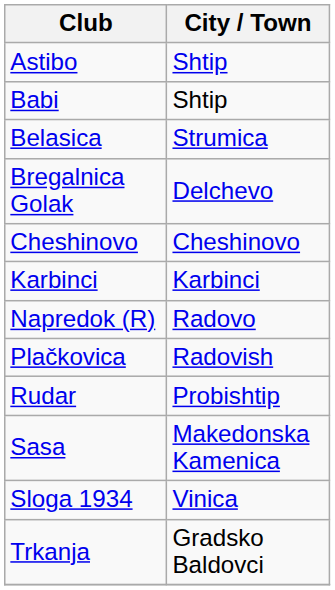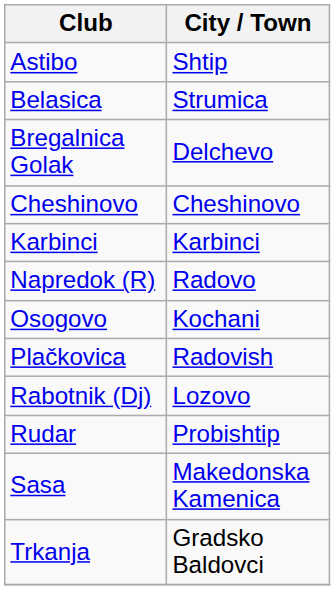 <table class="wikitable sortable">
 <tr>
 <th width="100px">Club</th>
 <th width="100px">City / Town</th>
 </tr>
 <tr>
 <td><a href='#'>Astibo</a></td>
 <td><a href='#'>Shtip</a></td>
-</tr>
-<tr>
-<td><a href='#'>Babi</a></td>
-<td>Shtip</td>
 </tr>
 <tr>
 <td><a href='#'>Belasica</a></td>
 <td><a href='#'>Strumica</a></td>
 </tr>
 <tr>
 <td><a href='#'>Bregalnica Golak</a></td>
 <td><a href='#'>Delchevo</a></td>
 </tr>
 <tr>
 <td><a href='#'>Cheshinovo</a></td>
 <td><a href='#'>Cheshinovo</a></td>
 </tr>
 <tr>
 <td><a href='#'>Karbinci</a></td>
 <td><a href='#'>Karbinci</a></td>
 </tr>
 <tr>
 <td><a href='#'>Napredok (R)</a></td>
 <td><a href='#'>Radovo</a></td>
 </tr>
 <tr>
+<td><a href='#'>Osogovo</a></td>
+<td><a href='#'>Kochani</a></td>
+</tr>
+<tr>
 <td><a href='#'>Plačkovica</a></td>
 <td><a href='#'>Radovish</a></td>
+</tr>
+<tr>
+<td><a href='#'>Rabotnik (Dj)</a></td>
+<td><a href='#'>Lozovo</a></td>
 </tr>
 <tr>
 <td><a href='#'>Rudar</a></td>
 <td><a href='#'>Probishtip</a></td>
 </tr>
 <tr>
 <td><a href='#'>Sasa</a></td>
 <td><a href='#'>Makedonska Kamenica</a></td>
 </tr>
 <tr>
-<td><a href='#'>Sloga 1934</a></td>
-<td><a href='#'>Vinica</a></td>
-</tr>
-<tr>
 <td><a href='#'>Trkanja</a></td>
 <td>Gradsko Baldovci</td>
 </tr>
 <tr>
 </tr>
 </table>
